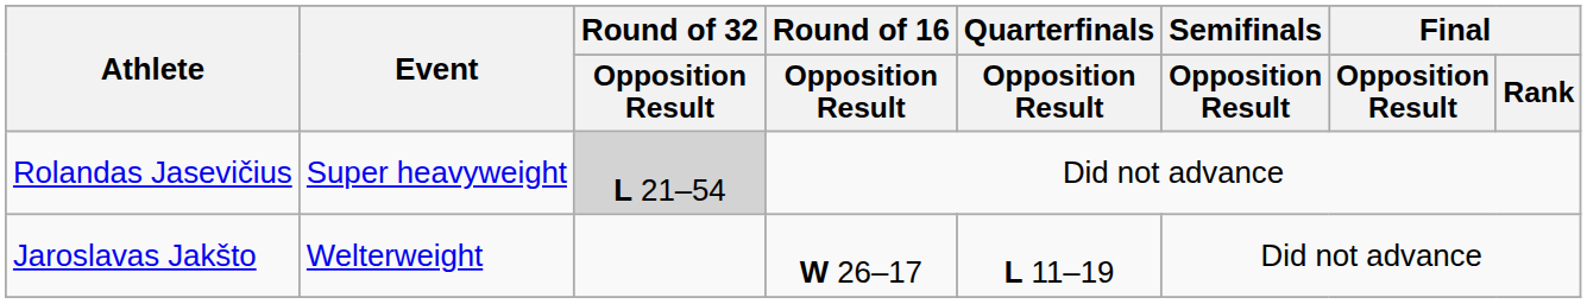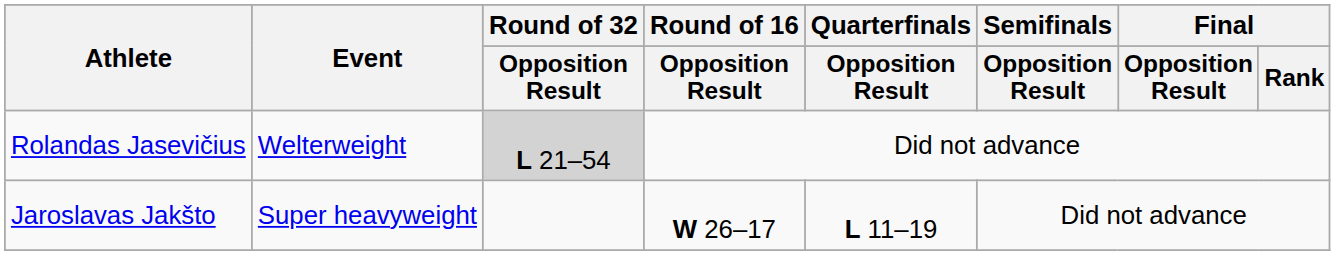 <table class="wikitable" style="font-size:90%">
 <tr>
 <th rowspan="2">Athlete</th>
 <th rowspan="2">Event</th>
 <th>Round of 32</th>
 <th>Round of 16</th>
 <th>Quarterfinals</th>
 <th>Semifinals</th>
 <th colspan=2>Final</th>
 </tr>
 <tr style="font-size:95%">
 <th>Opposition<br>Result</th>
 <th>Opposition<br>Result</th>
 <th>Opposition<br>Result</th>
 <th>Opposition<br>Result</th>
 <th>Opposition<br>Result</th>
 <th>Rank</th>
 </tr>
 <tr align=center>
 <td align=left><a href='#'>Rolandas Jasevičius</a></td>
-<td align=left><a href='#'>Super heavyweight</a></td>
+<td align=left><a href='#'>Welterweight</a></td>
 <td style="background: lightgrey;"><br><strong>L</strong> 21–54</td>
 <td colspan=5>Did not advance</td>
 </tr>
 <tr align=center>
 <td align=left><a href='#'>Jaroslavas Jakšto</a></td>
-<td align=left><a href='#'>Welterweight</a></td>
+<td align=left><a href='#'>Super heavyweight</a></td>
 <td></td>
 <td><br><strong>W</strong> 26–17</td>
 <td><br><strong>L</strong> 11–19</td>
 <td colspan=3>Did not advance</td>
 </tr>
 </table>
